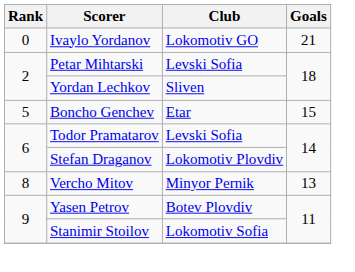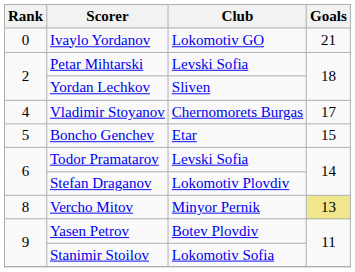 <table class="wikitable" style="text-align:center">
 <tr>
 <th>Rank</th>
 <th>Scorer</th>
 <th>Club</th>
 <th>Goals</th>
 </tr>
 <tr>
 <td rowspan="1">0</td>
 <td align="left"> <a href='#'>Ivaylo Yordanov</a></td>
 <td align="left"><a href='#'>Lokomotiv GO</a></td>
 <td rowspan="1">21</td>
 </tr>
 <tr>
 <td rowspan="2">2</td>
 <td align="left"> <a href='#'>Petar Mihtarski</a></td>
 <td align="left"><a href='#'>Levski Sofia</a></td>
 <td rowspan="2">18</td>
 </tr>
 <tr>
 <td align="left"> <a href='#'>Yordan Lechkov</a></td>
 <td align="left"><a href='#'>Sliven</a></td>
 </tr>
 <tr>
+<td rowspan="1">4</td>
+<td align="left"> <a href='#'>Vladimir Stoyanov</a></td>
+<td align="left"><a href='#'>Chernomorets Burgas</a></td>
+<td rowspan="1">17</td>
+</tr>
+<tr>
 <td rowspan="1">5</td>
 <td align="left"> <a href='#'>Boncho Genchev</a></td>
 <td align="left"><a href='#'>Etar</a></td>
 <td rowspan="1">15</td>
 </tr>
 <tr>
 <td rowspan="2">6</td>
 <td align="left"> <a href='#'>Todor Pramatarov</a></td>
 <td align="left"><a href='#'>Levski Sofia</a></td>
 <td rowspan="2">14</td>
 </tr>
 <tr>
 <td align="left"> <a href='#'>Stefan Draganov</a></td>
 <td align="left"><a href='#'>Lokomotiv Plovdiv</a></td>
 </tr>
 <tr>
 <td rowspan="1">8</td>
 <td align="left"> <a href='#'>Vercho Mitov</a></td>
 <td align="left"><a href='#'>Minyor Pernik</a></td>
-<td rowspan="1">13</td>
+<td rowspan="1" style="background: khaki;">13</td>
 </tr>
 <tr>
 <td rowspan="2">9</td>
 <td align="left"> <a href='#'>Yasen Petrov</a></td>
 <td align="left"><a href='#'>Botev Plovdiv</a></td>
 <td rowspan="2">11</td>
 </tr>
 <tr>
 <td align="left"> <a href='#'>Stanimir Stoilov</a></td>
 <td align="left"><a href='#'>Lokomotiv Sofia</a></td>
 </tr>
 <tr>
 </tr>
 </table>
